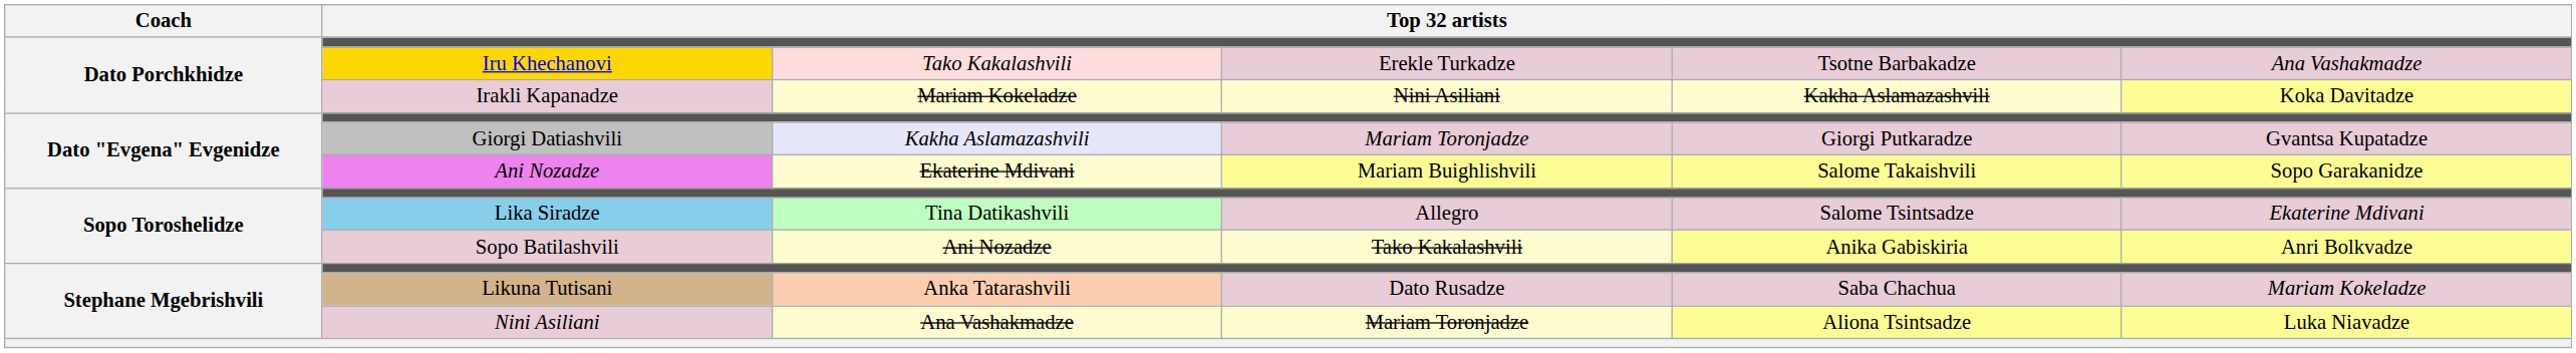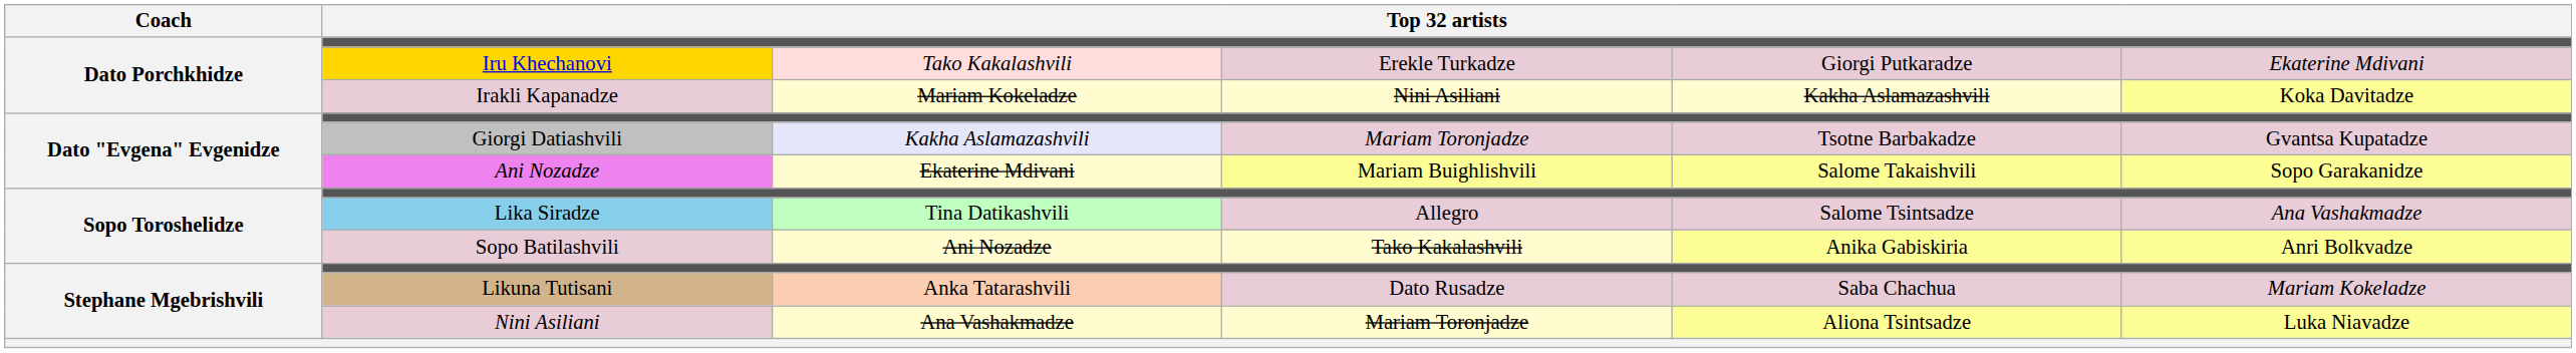 <table class="wikitable" style="text-align:center; width:100%">
 <tr>
 <th style="width:12%">Coach</th>
 <th colspan="5">Top 32 artists</th>
 </tr>
 <tr>
 <th rowspan="3">Dato Porchkhidze</th>
 <td colspan="5" style="background:#555"></td>
 </tr>
 <tr>
 <td style="background: gold"><a href='#'>Iru Khechanovi</a></td>
 <td style="background:#ffdddd"><em>Tako Kakalashvili</em></td>
 <td style="background:#E8CCD7">Erekle Turkadze</td>
-<td style="background:#E8CCD7">Tsotne Barbakadze</td>
-<td style="background:#E8CCD7"><em>Ana Vashakmadze</em></td>
+<td style="background:#E8CCD7">Giorgi Putkaradze</td>
+<td style="background:#E8CCD7"><em>Ekaterine Mdivani</em></td>
 </tr>
 <tr>
 <td style="background:#E8CCD7">Irakli Kapanadze</td>
 <td style="background:#FFFDD0"><s>Mariam Kokeladze</s></td>
 <td style="background:#FFFDD0"><s>Nini Asiliani</s></td>
 <td style="background:#FFFDD0"><s>Kakha Aslamazashvili</s></td>
 <td style="background:#FDFD96">Koka Davitadze</td>
 </tr>
 <tr>
 <th rowspan="3">Dato "Evgena" Evgenidze</th>
 <td colspan="5" style="background:#555"></td>
 </tr>
 <tr>
 <td style="background: silver">Giorgi Datiashvili</td>
 <td style="background: lavender"><em>Kakha Aslamazashvili</em></td>
 <td style="background:#E8CCD7"><em>Mariam Toronjadze</em></td>
-<td style="background:#E8CCD7">Giorgi Putkaradze</td>
+<td style="background:#E8CCD7">Tsotne Barbakadze</td>
 <td style="background:#E8CCD7">Gvantsa Kupatadze</td>
 </tr>
 <tr>
 <td style="background: violet"><em>Ani Nozadze</em></td>
 <td style="background:#FFFDD0"><s>Ekaterine Mdivani</s></td>
 <td style="background:#FDFD96">Mariam Buighlishvili</td>
 <td style="background:#FDFD96">Salome Takaishvili</td>
 <td style="background:#FDFD96">Sopo Garakanidze</td>
 </tr>
 <tr>
 <th rowspan="3">Sopo Toroshelidze</th>
 <td colspan="5" style="background:#555"></td>
 </tr>
 <tr>
 <td style="background: skyblue">Lika Siradze</td>
 <td style="background:#BFFFC0">Tina Datikashvili</td>
 <td style="background:#E8CCD7">Allegro</td>
 <td style="background:#E8CCD7">Salome Tsintsadze</td>
-<td style="background:#E8CCD7"><em>Ekaterine Mdivani</em></td>
+<td style="background:#E8CCD7"><em>Ana Vashakmadze</em></td>
 </tr>
 <tr>
 <td style="background:#E8CCD7">Sopo Batilashvili</td>
 <td style="background:#FFFDD0"><s>Ani Nozadze</s></td>
 <td style="background:#FFFDD0"><s>Tako Kakalashvili</s></td>
 <td style="background:#FDFD96">Anika Gabiskiria</td>
 <td style="background:#FDFD96">Anri Bolkvadze</td>
 </tr>
 <tr>
 <th rowspan="3">Stephane Mgebrishvili</th>
 <td colspan="5" style="background:#555"></td>
 </tr>
 <tr>
 <td style="background: tan">Likuna Tutisani</td>
 <td style="background:#fbceb1">Anka Tatarashvili</td>
 <td style="background:#E8CCD7">Dato Rusadze</td>
 <td style="background:#E8CCD7">Saba Chachua</td>
 <td style="background:#E8CCD7"><em>Mariam Kokeladze</em></td>
 </tr>
 <tr>
 <td style="width:17%; background:#E8CCD7"><em>Nini Asiliani</em></td>
 <td style="width:17%; background:#FFFDD0"><s>Ana Vashakmadze</s></td>
 <td style="width:17%; background:#FFFDD0"><s>Mariam Toronjadze</s></td>
 <td style="width:17%; background:#FDFD96">Aliona Tsintsadze</td>
 <td style="width:17%; background:#FDFD96">Luka Niavadze</td>
 </tr>
 <tr>
 <th colspan="6" style="font-size:95%; line-height:14px"></th>
 </tr>
 </table>
